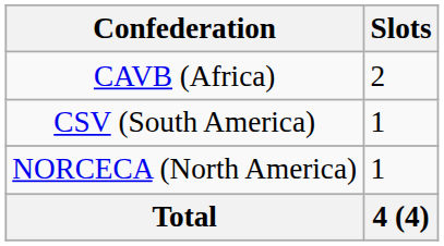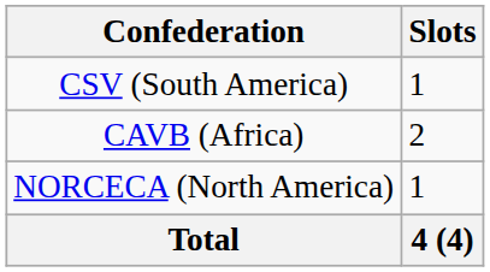 <table class="wikitable" style="margin:0 auto;">
 <tr>
 <th>Confederation</th>
 <th>Slots</th>
 </tr>
 <tr>
+<td style="text-align:center;"><a href='#'>CSV</a> (South America)</td>
+<td>1</td>
+</tr>
+<tr>
 <td style="text-align:center;"><a href='#'>CAVB</a> (Africa)</td>
 <td>2</td>
-</tr>
-<tr>
-<td style="text-align:center;"><a href='#'>CSV</a> (South America)</td>
-<td>1</td>
 </tr>
 <tr>
 <td style="text-align:center;"><a href='#'>NORCECA</a> (North America)</td>
 <td>1</td>
 </tr>
 <tr>
 <th>Total</th>
 <th>4 (4)</th>
 </tr>
 </table>
